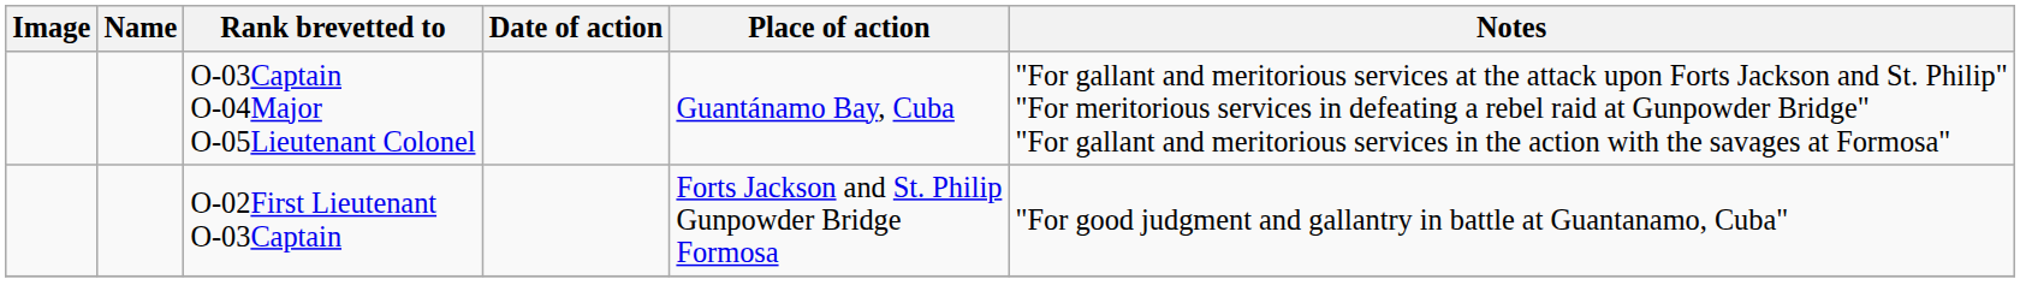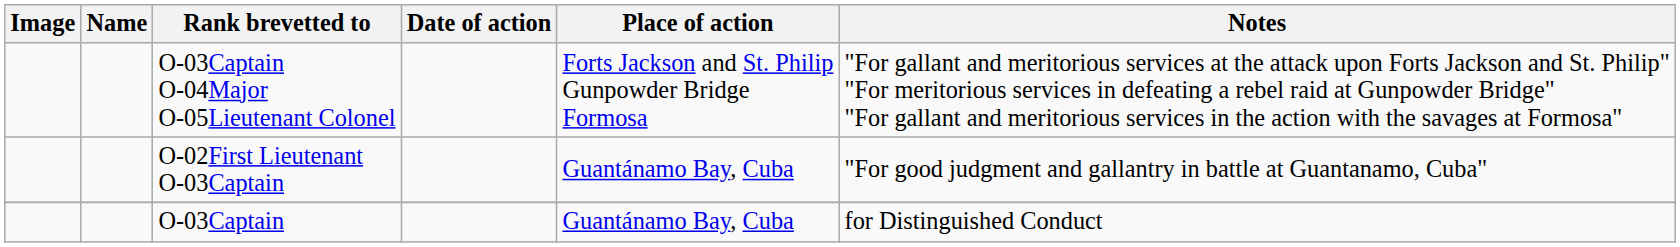 <table class="wikitable sortable" border="1">
 <tr>
 <th class="unsortable">Image</th>
 <th>Name</th>
 <th>Rank brevetted to</th>
 <th>Date of action</th>
 <th>Place of action</th>
 <th class="unsortable">Notes</th>
 </tr>
 <tr>
 <td></td>
 <td></td>
 <td><span>O-03</span><a href='#'>Captain</a><br><span>O-04</span><a href='#'>Major</a><br><span>O-05</span><a href='#'>Lieutenant Colonel</a></td>
 <td><br><br></td>
-<td><a href='#'>Guantánamo Bay</a>, <a href='#'>Cuba</a></td>
+<td><a href='#'>Forts Jackson</a> and <a href='#'>St. Philip</a><br>Gunpowder Bridge<br><a href='#'>Formosa</a></td>
 <td>"For gallant and meritorious services at the attack upon Forts Jackson and St. Philip"<br>"For meritorious services in defeating a rebel raid at Gunpowder Bridge"<br>"For gallant and meritorious services in the action with the savages at Formosa"</td>
 </tr>
 <tr>
 <td></td>
 <td></td>
 <td><span>O-02</span><a href='#'>First Lieutenant</a><br><span>O-03</span><a href='#'>Captain</a></td>
 <td></td>
-<td><a href='#'>Forts Jackson</a> and <a href='#'>St. Philip</a><br>Gunpowder Bridge<br><a href='#'>Formosa</a></td>
+<td><a href='#'>Guantánamo Bay</a>, <a href='#'>Cuba</a></td>
 <td>"For good judgment and gallantry in battle at Guantanamo, Cuba"</td>
 </tr>
 <tr>
 </tr>
+<tr>
+<td></td>
+<td></td>
+<td><span>O-03</span><a href='#'>Captain</a></td>
+<td></td>
+<td><a href='#'>Guantánamo Bay</a>, <a href='#'>Cuba</a></td>
+<td>for Distinguished Conduct</td>
+</tr>
 </table>
